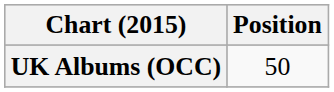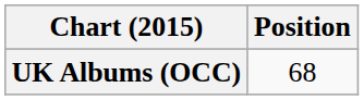 <table class="wikitable plainrowheaders" style="text-align:center">
 <tr>
 <th>Chart (2015)</th>
 <th>Position</th>
 </tr>
 <tr>
 <th scope="row">UK Albums (OCC)</th>
-<td>50</td>
+<td>68</td>
 </tr>
 </table>
